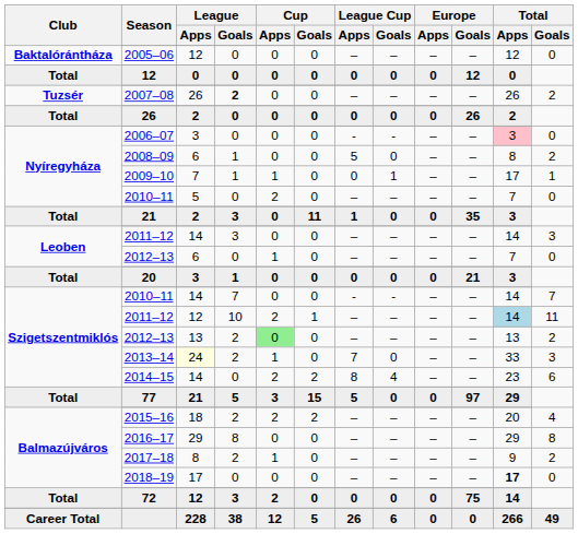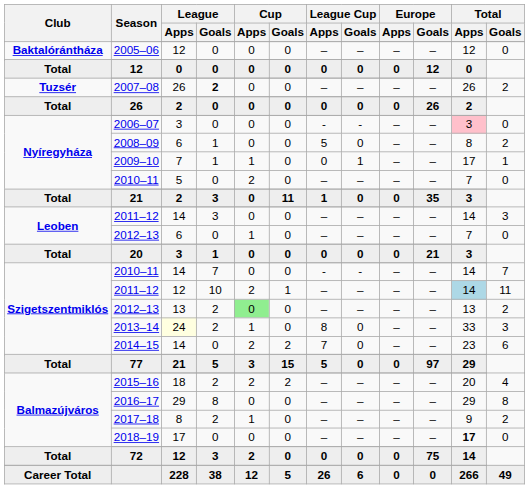 <table class="wikitable" style="font-size:90%; text-align: center;">
 <tr>
 <th rowspan="2">Club</th>
 <th rowspan="2">Season</th>
 <th colspan="2">League</th>
 <th colspan="2">Cup</th>
 <th colspan="2">League Cup</th>
 <th colspan="2">Europe</th>
 <th colspan="2">Total</th>
 </tr>
 <tr>
 <th>Apps</th>
 <th>Goals</th>
 <th>Apps</th>
 <th>Goals</th>
 <th>Apps</th>
 <th>Goals</th>
 <th>Apps</th>
 <th>Goals</th>
 <th>Apps</th>
 <th>Goals</th>
 </tr>
 <tr ||-||-||-|->
 <td rowspan="3" valign="center"><strong><a href='#'>Baktalórántháza</a></strong></td>
 </tr>
 <tr>
 <td><a href='#'>2005–06</a></td>
 <td>12</td>
 <td>0</td>
 <td>0</td>
 <td>0</td>
 <td>–</td>
 <td>–</td>
 <td>–</td>
 <td>–</td>
 <td>12</td>
 <td>0</td>
 </tr>
 <tr>
 </tr>
 <tr style="font-weight:bold; background-color:#eeeeee;">
 <td>Total</td>
 <td>12</td>
 <td>0</td>
 <td>0</td>
 <td>0</td>
 <td>0</td>
 <td>0</td>
 <td>0</td>
 <td>0</td>
 <td>12</td>
 <td>0</td>
 </tr>
 <tr>
 <td rowspan="3" valign="center"><strong><a href='#'>Tuzsér</a></strong></td>
 </tr>
 <tr>
 <td><a href='#'>2007–08</a></td>
 <td>26</td>
 <td><strong>2</strong></td>
 <td>0</td>
 <td>0</td>
 <td>–</td>
 <td>–</td>
 <td>–</td>
 <td>–</td>
 <td>26</td>
 <td>2</td>
 </tr>
 <tr>
 </tr>
 <tr style="font-weight:bold; background-color:#eeeeee;">
 <td>Total</td>
 <td>26</td>
 <td>2</td>
 <td>0</td>
 <td>0</td>
 <td>0</td>
 <td>0</td>
 <td>0</td>
 <td>0</td>
 <td>26</td>
 <td>2</td>
 </tr>
 <tr>
 <td rowspan="6" valign="center"><strong><a href='#'>Nyíregyháza</a></strong></td>
 </tr>
 <tr>
 <td><a href='#'>2006–07</a></td>
 <td>3</td>
 <td>0</td>
 <td>0</td>
 <td>0</td>
 <td>-</td>
 <td>-</td>
 <td>–</td>
 <td>–</td>
 <td style="background: pink;">3</td>
 <td>0</td>
 </tr>
 <tr>
 <td><a href='#'>2008–09</a></td>
 <td>6</td>
 <td>1</td>
 <td>0</td>
 <td>0</td>
 <td>5</td>
 <td>0</td>
 <td>–</td>
 <td>–</td>
 <td>8</td>
 <td>2</td>
 </tr>
 <tr>
 <td><a href='#'>2009–10</a></td>
 <td>7</td>
 <td>1</td>
 <td>1</td>
 <td>0</td>
 <td>0</td>
 <td>1</td>
 <td>–</td>
 <td>–</td>
 <td>17</td>
 <td>1</td>
 </tr>
 <tr>
 <td><a href='#'>2010–11</a></td>
 <td>5</td>
 <td>0</td>
 <td>2</td>
 <td>0</td>
 <td>–</td>
 <td>–</td>
 <td>–</td>
 <td>–</td>
 <td>7</td>
 <td>0</td>
 </tr>
 <tr>
 </tr>
 <tr style="font-weight:bold; background-color:#eeeeee;">
 <td>Total</td>
 <td>21</td>
 <td>2</td>
 <td>3</td>
 <td>0</td>
 <td>11</td>
 <td>1</td>
 <td>0</td>
 <td>0</td>
 <td>35</td>
 <td>3</td>
 </tr>
 <tr>
 <td rowspan="4" valign="center"><strong><a href='#'>Leoben</a></strong></td>
 </tr>
 <tr>
 <td><a href='#'>2011–12</a></td>
 <td>14</td>
 <td>3</td>
 <td>0</td>
 <td>0</td>
 <td>–</td>
 <td>–</td>
 <td>–</td>
 <td>–</td>
 <td>14</td>
 <td>3</td>
 </tr>
 <tr>
 <td><a href='#'>2012–13</a></td>
 <td>6</td>
 <td>0</td>
 <td>1</td>
 <td>0</td>
 <td>–</td>
 <td>–</td>
 <td>–</td>
 <td>–</td>
 <td>7</td>
 <td>0</td>
 </tr>
 <tr>
 </tr>
 <tr style="font-weight:bold; background-color:#eeeeee;">
 <td>Total</td>
 <td>20</td>
 <td>3</td>
 <td>1</td>
 <td>0</td>
 <td>0</td>
 <td>0</td>
 <td>0</td>
 <td>0</td>
 <td>21</td>
 <td>3</td>
 </tr>
 <tr>
 <td rowspan="7" valign="center"><strong><a href='#'>Szigetszentmiklós</a></strong></td>
 </tr>
 <tr>
 <td><a href='#'>2010–11</a></td>
 <td>14</td>
 <td>7</td>
 <td>0</td>
 <td>0</td>
 <td>-</td>
 <td>-</td>
 <td>–</td>
 <td>–</td>
 <td>14</td>
 <td>7</td>
 </tr>
 <tr>
 <td><a href='#'>2011–12</a></td>
 <td>12</td>
 <td>10</td>
 <td>2</td>
 <td>1</td>
 <td>–</td>
 <td>–</td>
 <td>–</td>
 <td>–</td>
 <td style="background: lightblue;">14</td>
 <td>11</td>
 </tr>
 <tr>
 <td><a href='#'>2012–13</a></td>
 <td>13</td>
 <td>2</td>
 <td style="background: lightgreen;">0</td>
 <td>0</td>
 <td>–</td>
 <td>–</td>
 <td>–</td>
 <td>–</td>
 <td>13</td>
 <td>2</td>
 </tr>
 <tr>
 <td><a href='#'>2013–14</a></td>
 <td style="background: lightyellow;">24</td>
 <td>2</td>
 <td>1</td>
 <td>0</td>
-<td>7</td>
+<td>8</td>
 <td>0</td>
 <td>–</td>
 <td>–</td>
 <td>33</td>
 <td>3</td>
 </tr>
 <tr>
 <td><a href='#'>2014–15</a></td>
 <td>14</td>
 <td>0</td>
 <td>2</td>
 <td>2</td>
-<td>8</td>
-<td>4</td>
+<td>7</td>
+<td>0</td>
 <td>–</td>
 <td>–</td>
 <td>23</td>
 <td>6</td>
 </tr>
 <tr>
 </tr>
 <tr style="font-weight:bold; background-color:#eeeeee;">
 <td>Total</td>
 <td>77</td>
 <td>21</td>
 <td>5</td>
 <td>3</td>
 <td>15</td>
 <td>5</td>
 <td>0</td>
 <td>0</td>
 <td>97</td>
 <td>29</td>
 </tr>
 <tr>
 <td rowspan="6" valign="center"><strong><a href='#'>Balmazújváros</a></strong></td>
 </tr>
 <tr>
 <td><a href='#'>2015–16</a></td>
 <td>18</td>
 <td>2</td>
 <td>2</td>
 <td>2</td>
 <td>–</td>
 <td>–</td>
 <td>–</td>
 <td>–</td>
 <td>20</td>
 <td>4</td>
 </tr>
 <tr>
 <td><a href='#'>2016–17</a></td>
 <td>29</td>
 <td>8</td>
 <td>0</td>
 <td>0</td>
 <td>–</td>
 <td>–</td>
 <td>–</td>
 <td>–</td>
 <td>29</td>
 <td>8</td>
 </tr>
 <tr>
 <td><a href='#'>2017–18</a></td>
 <td>8</td>
 <td>2</td>
 <td>1</td>
 <td>0</td>
 <td>–</td>
 <td>–</td>
 <td>–</td>
 <td>–</td>
 <td>9</td>
 <td>2</td>
 </tr>
 <tr>
 <td><a href='#'>2018–19</a></td>
 <td>17</td>
 <td>0</td>
 <td>0</td>
 <td>0</td>
 <td>–</td>
 <td>–</td>
 <td>–</td>
 <td>–</td>
 <td><strong>17</strong></td>
 <td>0</td>
 </tr>
 <tr>
 </tr>
 <tr style="font-weight:bold; background-color:#eeeeee;">
 <td>Total</td>
 <td>72</td>
 <td>12</td>
 <td>3</td>
 <td>2</td>
 <td>0</td>
 <td>0</td>
 <td>0</td>
 <td>0</td>
 <td>75</td>
 <td>14</td>
 </tr>
 <tr>
 </tr>
 <tr style="font-weight:bold; background-color:#eeeeee;">
 <td rowspan="1" valign="top"><strong>Career Total</strong></td>
 <td></td>
 <td><strong>228</strong></td>
 <td><strong>38</strong></td>
 <td><strong>12</strong></td>
 <td><strong>5</strong></td>
 <td><strong>26</strong></td>
 <td><strong>6</strong></td>
 <td><strong>0</strong></td>
 <td><strong>0</strong></td>
 <td><strong>266</strong></td>
 <td><strong>49</strong></td>
 </tr>
 </table>
